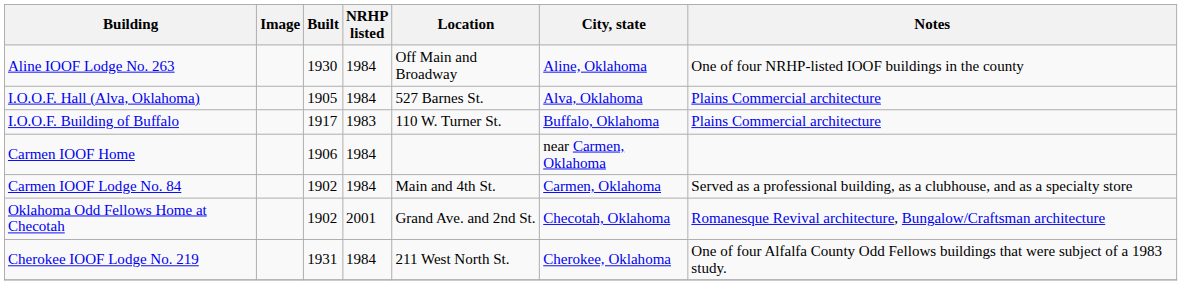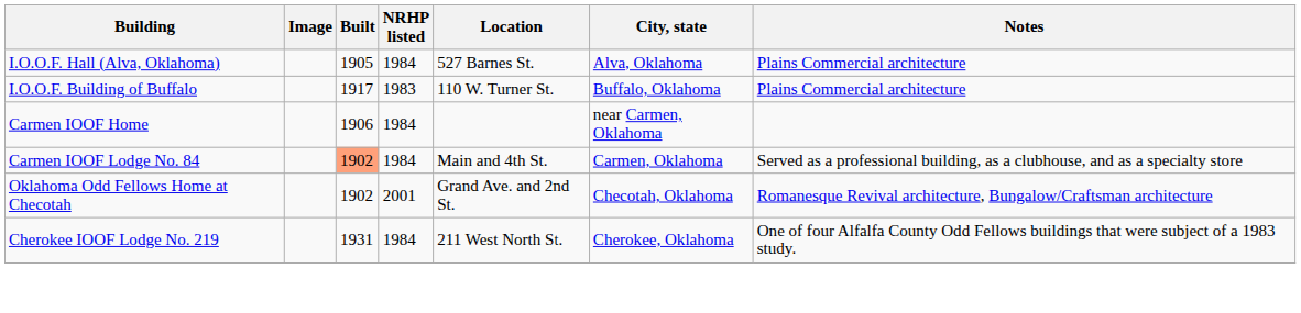 <table class="wikitable sortable">
 <tr>
 <th>Building<br></th>
 <th class="unsortable">Image</th>
 <th>Built</th>
 <th>NRHP<br>listed</th>
 <th>Location</th>
 <th>City, state</th>
 <th class="unsortable">Notes</th>
-</tr>
-<tr>
-<td><a href='#'>Aline IOOF Lodge No. 263</a></td>
-<td></td>
-<td>1930</td>
-<td>1984</td>
-<td>Off Main and Broadway<br><small></small></td>
-<td><a href='#'>Aline, Oklahoma</a></td>
-<td>One of four NRHP-listed IOOF buildings in the county</td>
 </tr>
 <tr>
 <td><a href='#'>I.O.O.F. Hall (Alva, Oklahoma)</a></td>
 <td></td>
 <td>1905</td>
 <td>1984</td>
 <td>527 Barnes St.<br><small></small></td>
 <td><a href='#'>Alva, Oklahoma</a></td>
 <td><a href='#'>Plains Commercial architecture</a></td>
 </tr>
 <tr>
 <td><a href='#'>I.O.O.F. Building of Buffalo</a></td>
 <td></td>
 <td>1917</td>
 <td>1983</td>
 <td>110 W. Turner St.<br><small></small></td>
 <td><a href='#'>Buffalo, Oklahoma</a></td>
 <td><a href='#'>Plains Commercial architecture</a></td>
 </tr>
 <tr>
 <td><a href='#'>Carmen IOOF Home</a></td>
 <td></td>
 <td>1906</td>
 <td>1984</td>
 <td><br><small></small></td>
 <td>near <a href='#'>Carmen, Oklahoma</a></td>
 <td></td>
 </tr>
 <tr>
 <td><a href='#'>Carmen IOOF Lodge No. 84</a></td>
 <td></td>
-<td>1902</td>
+<td style="background: lightsalmon;">1902</td>
 <td>1984</td>
 <td>Main and 4th St.<br><small></small></td>
 <td><a href='#'>Carmen, Oklahoma</a></td>
 <td>Served as a professional building, as a clubhouse, and as a specialty store</td>
 </tr>
 <tr>
 <td><a href='#'>Oklahoma Odd Fellows Home at Checotah</a></td>
 <td></td>
 <td>1902</td>
 <td>2001</td>
 <td>Grand Ave. and 2nd St.<br><small></small></td>
 <td><a href='#'>Checotah, Oklahoma</a></td>
 <td><a href='#'>Romanesque Revival architecture</a>, <a href='#'>Bungalow/Craftsman architecture</a></td>
 </tr>
 <tr>
 <td><a href='#'>Cherokee IOOF Lodge No. 219</a></td>
 <td></td>
 <td>1931</td>
 <td>1984</td>
 <td>211 West North St.<br><small></small></td>
 <td><a href='#'>Cherokee, Oklahoma</a></td>
 <td>One of four Alfalfa County Odd Fellows buildings that were subject of a 1983 study.</td>
 </tr>
 <tr>
 </tr>
 </table>
